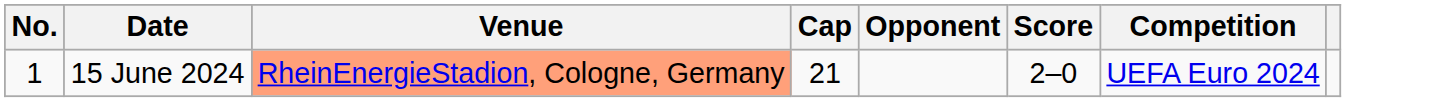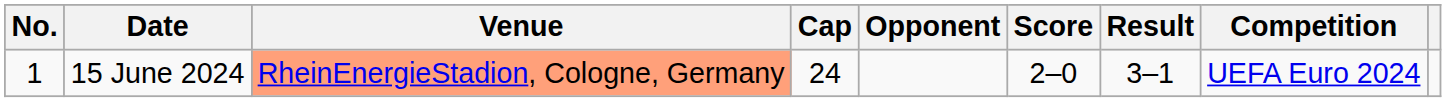 <table class="wikitable sortable">
 <tr>
 <th>No.</th>
 <th>Date</th>
 <th>Venue</th>
 <th>Cap</th>
 <th>Opponent</th>
 <th>Score</th>
+<th>Result</th>
 <th>Competition</th>
 <th class="unsortable"></th>
 </tr>
 <tr>
 <td align=center>1</td>
 <td>15 June 2024</td>
 <td style="background: lightsalmon;"><a href='#'>RheinEnergieStadion</a>, Cologne, Germany</td>
-<td align=center>21</td>
+<td align=center>24</td>
 <td></td>
 <td align=center>2–0</td>
+<td align=center>3–1</td>
 <td><a href='#'>UEFA Euro 2024</a></td>
 <td align=center></td>
 </tr>
 </table>
